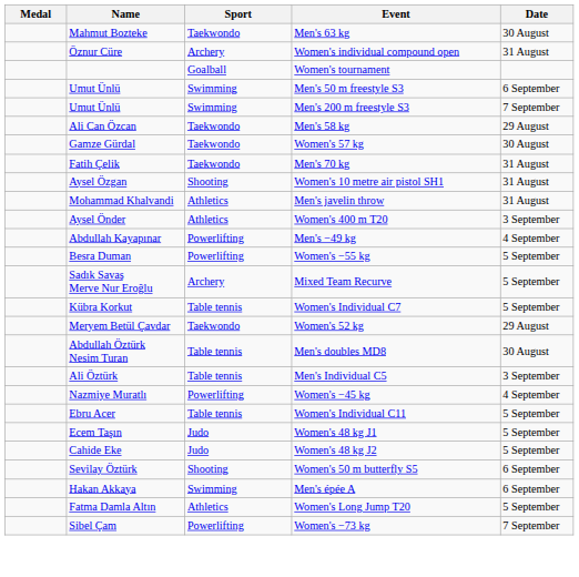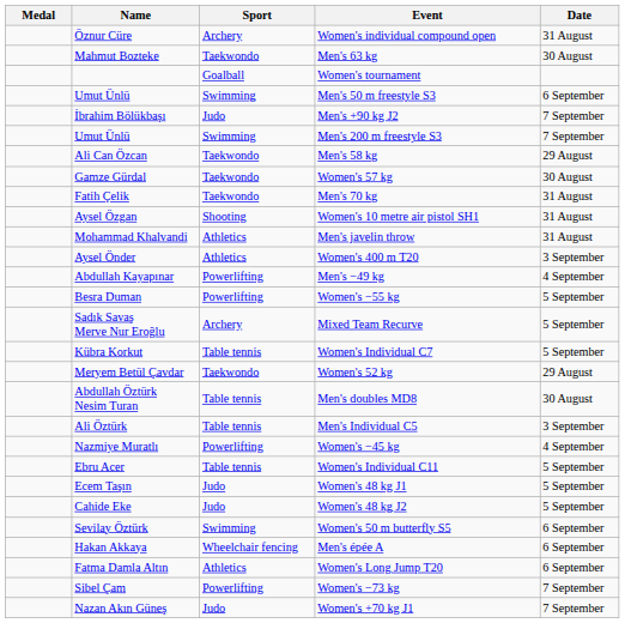 <table class="wikitable sortable" style="font-size:95%">
 <tr>
 <th style="width:5em">Medal</th>
 <th style="width:10em">Name</th>
 <th style="width:9em">Sport</th>
 <th style="width:18em">Event</th>
 <th style="width:6em">Date</th>
 </tr>
 <tr>
 <td></td>
+<td><a href='#'>Öznur Cüre</a></td>
+<td><a href='#'>Archery</a></td>
+<td><a href='#'>Women's individual compound open</a></td>
+<td>31 August</td>
+</tr>
+<tr>
+<td></td>
 <td><a href='#'>Mahmut Bozteke</a></td>
 <td><a href='#'>Taekwondo</a></td>
 <td><a href='#'>Men's 63 kg</a></td>
 <td>30 August</td>
-</tr>
-<tr>
-<td></td>
-<td><a href='#'>Öznur Cüre</a></td>
-<td><a href='#'>Archery</a></td>
-<td><a href='#'>Women's individual compound open</a></td>
-<td>31 August</td>
 </tr>
 <tr>
 <td></td>
 <td> </td>
 <td><a href='#'>Goalball</a></td>
 <td><a href='#'>Women's tournament</a></td>
 <td></td>
 </tr>
 <tr>
 <td></td>
 <td><a href='#'>Umut Ünlü</a></td>
 <td><a href='#'>Swimming</a></td>
 <td><a href='#'>Men's 50 m freestyle S3</a></td>
 <td>6 September</td>
+</tr>
+<tr>
+<td></td>
+<td><a href='#'>İbrahim Bölükbaşı</a></td>
+<td><a href='#'>Judo</a></td>
+<td><a href='#'>Men's +90 kg J2</a></td>
+<td>7 September</td>
 </tr>
 <tr>
 <td></td>
 <td><a href='#'>Umut Ünlü</a></td>
 <td><a href='#'>Swimming</a></td>
 <td><a href='#'>Men's 200 m freestyle S3</a></td>
 <td>7 September</td>
 </tr>
 <tr>
 <td></td>
 <td><a href='#'>Ali Can Özcan</a></td>
 <td><a href='#'>Taekwondo</a></td>
 <td><a href='#'>Men's 58 kg</a></td>
 <td>29 August</td>
 </tr>
 <tr>
 <td></td>
 <td><a href='#'>Gamze Gürdal</a></td>
 <td><a href='#'>Taekwondo</a></td>
 <td><a href='#'>Women's 57 kg</a></td>
 <td>30 August</td>
 </tr>
 <tr>
 <td></td>
 <td><a href='#'>Fatih Çelik</a></td>
 <td><a href='#'>Taekwondo</a></td>
 <td><a href='#'>Men's 70 kg</a></td>
 <td>31 August</td>
 </tr>
 <tr>
 <td></td>
 <td><a href='#'>Aysel Özgan</a></td>
 <td><a href='#'>Shooting</a></td>
 <td><a href='#'>Women's 10 metre air pistol SH1</a></td>
 <td>31 August</td>
 </tr>
 <tr>
 <td></td>
 <td><a href='#'>Mohammad Khalvandi</a></td>
 <td><a href='#'>Athletics</a></td>
 <td><a href='#'>Men's javelin throw</a></td>
 <td>31 August</td>
 </tr>
 <tr>
 <td></td>
 <td><a href='#'>Aysel Önder</a></td>
 <td><a href='#'>Athletics</a></td>
 <td><a href='#'>Women's 400 m T20</a></td>
 <td>3 September</td>
 </tr>
 <tr>
 <td></td>
 <td><a href='#'>Abdullah Kayapınar</a></td>
 <td><a href='#'>Powerlifting</a></td>
 <td><a href='#'>Men's −49 kg</a></td>
 <td>4 September</td>
 </tr>
 <tr>
 <td></td>
 <td><a href='#'>Besra Duman</a></td>
 <td><a href='#'>Powerlifting</a></td>
 <td><a href='#'>Women's −55 kg</a></td>
 <td>5 September</td>
 </tr>
 <tr>
 <td></td>
 <td><a href='#'>Sadık Savaş</a><br><a href='#'>Merve Nur Eroğlu</a></td>
 <td><a href='#'>Archery</a></td>
 <td><a href='#'>Mixed Team Recurve</a></td>
 <td>5 September</td>
 </tr>
 <tr>
 <td></td>
 <td><a href='#'>Kübra Korkut</a></td>
 <td><a href='#'>Table tennis</a></td>
 <td><a href='#'>Women's Individual C7</a></td>
 <td>5 September</td>
 </tr>
 <tr>
 <td></td>
 <td><a href='#'>Meryem Betül Çavdar</a></td>
 <td><a href='#'>Taekwondo</a></td>
 <td><a href='#'>Women's 52 kg</a></td>
 <td>29 August</td>
 </tr>
 <tr>
 <td></td>
 <td><a href='#'>Abdullah Öztürk</a><br><a href='#'>Nesim Turan</a></td>
 <td><a href='#'>Table tennis</a></td>
 <td><a href='#'>Men's doubles MD8</a></td>
 <td>30 August</td>
 </tr>
 <tr>
 <td></td>
 <td><a href='#'>Ali Öztürk</a></td>
 <td><a href='#'>Table tennis</a></td>
 <td><a href='#'>Men's Individual C5</a></td>
 <td>3 September</td>
 </tr>
 <tr>
 <td></td>
 <td><a href='#'>Nazmiye Muratlı</a></td>
 <td><a href='#'>Powerlifting</a></td>
 <td><a href='#'>Women's −45 kg</a></td>
 <td>4 September</td>
 </tr>
 <tr>
 <td></td>
 <td><a href='#'>Ebru Acer</a></td>
 <td><a href='#'>Table tennis</a></td>
 <td><a href='#'>Women's Individual C11</a></td>
 <td>5 September</td>
 </tr>
 <tr>
 <td></td>
 <td><a href='#'>Ecem Taşın</a></td>
 <td><a href='#'>Judo</a></td>
 <td><a href='#'>Women's 48 kg J1</a></td>
 <td>5 September</td>
 </tr>
 <tr>
 <td></td>
 <td><a href='#'>Cahide Eke</a></td>
 <td><a href='#'>Judo</a></td>
 <td><a href='#'>Women's 48 kg J2</a></td>
 <td>5 September</td>
 </tr>
 <tr>
 <td></td>
 <td><a href='#'>Sevilay Öztürk</a></td>
-<td><a href='#'>Shooting</a></td>
+<td><a href='#'>Swimming</a></td>
 <td><a href='#'>Women's 50 m butterfly S5</a></td>
 <td>6 September</td>
 </tr>
 <tr>
 <td></td>
 <td><a href='#'>Hakan Akkaya</a></td>
-<td><a href='#'>Swimming</a></td>
+<td><a href='#'>Wheelchair fencing</a></td>
 <td><a href='#'>Men's épée  A</a></td>
 <td>6 September</td>
 </tr>
 <tr>
 <td></td>
 <td><a href='#'>Fatma Damla Altın</a></td>
 <td><a href='#'>Athletics</a></td>
 <td><a href='#'>Women's Long Jump T20</a></td>
-<td>5 September</td>
+<td>6 September</td>
 </tr>
 <tr>
 <td></td>
 <td><a href='#'>Sibel Çam</a></td>
 <td><a href='#'>Powerlifting</a></td>
 <td><a href='#'>Women's −73 kg</a></td>
 <td>7 September</td>
 </tr>
+<tr>
+<td></td>
+<td><a href='#'>Nazan Akın Güneş</a></td>
+<td><a href='#'>Judo</a></td>
+<td><a href='#'>Women's +70 kg J1</a></td>
+<td>7 September</td>
+</tr>
 </table>
